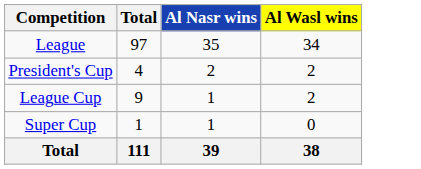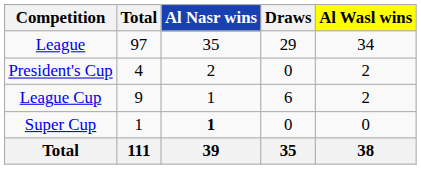 <table class="wikitable" style="text-align: center;">
 <tr>
 <th>Competition</th>
 <th>Total</th>
 <th style="color:white; background: #1840B1;">Al Nasr wins</th>
+<th>Draws</th>
 <th style="color:Black; background: yellow;">Al Wasl wins</th>
 </tr>
 <tr>
 <td><a href='#'>League</a></td>
 <td>97</td>
 <td>35</td>
+<td>29</td>
 <td>34</td>
 </tr>
 <tr>
 <td><a href='#'>President's Cup</a></td>
 <td>4</td>
 <td>2</td>
+<td>0</td>
 <td>2</td>
 </tr>
 <tr>
 <td><a href='#'>League Cup</a></td>
 <td>9</td>
 <td>1</td>
+<td>6</td>
 <td>2</td>
 </tr>
 <tr>
 <td><a href='#'>Super Cup</a></td>
 <td>1</td>
-<td>1</td>
+<td><strong>1</strong></td>
+<td>0</td>
 <td>0</td>
 </tr>
 <tr>
 <th>Total</th>
 <th>111</th>
 <th>39</th>
+<th>35</th>
 <th>38</th>
 </tr>
 </table>
